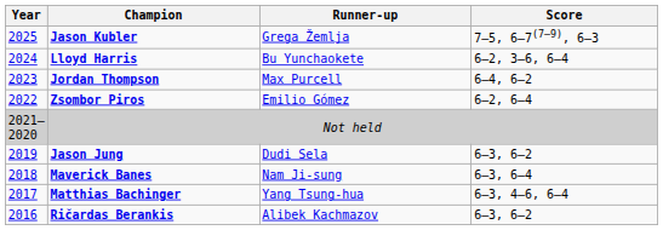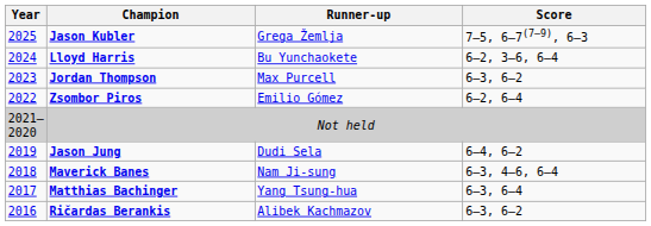 <table class="wikitable" style="font-size:90%">
 <tr>
 <th>Year</th>
 <th width="200">Champion</th>
 <th width="200">Runner-up</th>
 <th width="175">Score</th>
 </tr>
 <tr>
 <td><a href='#'>2025</a></td>
 <td> <strong><a href='#'>Jason Kubler</a></strong></td>
 <td> <a href='#'>Grega Žemlja</a></td>
 <td>7–5, 6–7<sup>(7–9)</sup>, 6–3</td>
 </tr>
 <tr>
 <td><a href='#'>2024</a></td>
 <td> <strong><a href='#'>Lloyd Harris</a></strong></td>
 <td> <a href='#'>Bu Yunchaokete</a></td>
 <td>6–2, 3–6, 6–4</td>
 </tr>
 <tr>
 <td><a href='#'>2023</a></td>
 <td> <strong><a href='#'>Jordan Thompson</a></strong></td>
 <td> <a href='#'>Max Purcell</a></td>
-<td>6–4, 6–2</td>
+<td>6–3, 6–2</td>
 </tr>
 <tr>
 <td><a href='#'>2022</a></td>
 <td> <strong><a href='#'>Zsombor Piros</a></strong></td>
 <td> <a href='#'>Emilio Gómez</a></td>
 <td>6–2, 6–4</td>
 </tr>
 <tr>
 <td style="background:#cfcfcf">2021–<br>2020</td>
 <td colspan=3 align=center style="background:#cfcfcf"><em>Not held</em></td>
 </tr>
 <tr>
 <td><a href='#'>2019</a></td>
 <td> <strong><a href='#'>Jason Jung</a></strong></td>
 <td> <a href='#'>Dudi Sela</a></td>
-<td>6–3, 6–2</td>
+<td>6–4, 6–2</td>
 </tr>
 <tr>
 <td><a href='#'>2018</a></td>
 <td> <strong><a href='#'>Maverick Banes</a></strong></td>
 <td> <a href='#'>Nam Ji-sung</a></td>
-<td>6–3, 6–4</td>
+<td>6–3, 4–6, 6–4</td>
 </tr>
 <tr>
 <td><a href='#'>2017</a></td>
 <td> <strong><a href='#'>Matthias Bachinger</a></strong></td>
 <td> <a href='#'>Yang Tsung-hua</a></td>
-<td>6–3, 4–6, 6–4</td>
+<td>6–3, 6–4</td>
 </tr>
 <tr>
 <td><a href='#'>2016</a></td>
 <td> <strong><a href='#'>Ričardas Berankis</a></strong></td>
 <td> <a href='#'>Alibek Kachmazov</a></td>
 <td>6–3, 6–2</td>
 </tr>
 </table>
